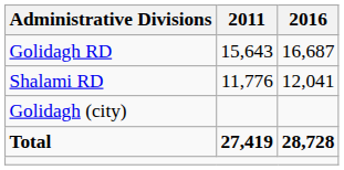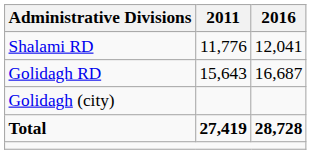 <table class="wikitable">
 <tr>
 <th>Administrative Divisions</th>
 <th>2011</th>
 <th>2016</th>
 </tr>
 <tr>
+<td><a href='#'>Shalami RD</a></td>
+<td style="text-align: right;">11,776</td>
+<td style="text-align: right;">12,041</td>
+</tr>
+<tr>
 <td><a href='#'>Golidagh RD</a></td>
 <td style="text-align: right;">15,643</td>
 <td style="text-align: right;">16,687</td>
-</tr>
-<tr>
-<td><a href='#'>Shalami RD</a></td>
-<td style="text-align: right;">11,776</td>
-<td style="text-align: right;">12,041</td>
 </tr>
 <tr>
 <td><a href='#'>Golidagh</a> (city)</td>
 <td style="text-align: right;"></td>
 <td style="text-align: right;"></td>
 </tr>
 <tr>
 <td><strong>Total</strong></td>
 <td style="text-align: right;"><strong>27,419</strong></td>
 <td style="text-align: right;"><strong>28,728</strong></td>
 </tr>
 <tr>
 <td colspan=3></td>
 </tr>
 </table>
